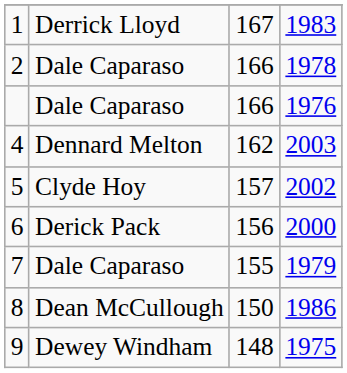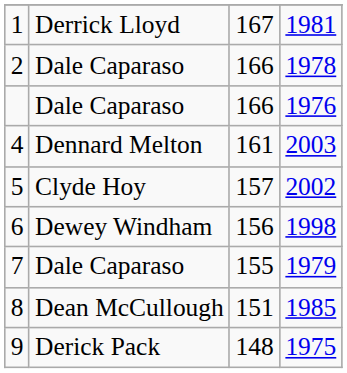 <table class="wikitable">
 <tr>
 </tr>
 <tr>
 <td>1</td>
 <td>Derrick Lloyd</td>
 <td>167</td>
-<td><a href='#'>1983</a></td>
+<td><a href='#'>1981</a></td>
 </tr>
 <tr>
 <td>2</td>
 <td>Dale Caparaso</td>
 <td>166</td>
 <td><a href='#'>1978</a></td>
 </tr>
 <tr>
 <td></td>
 <td>Dale Caparaso</td>
 <td>166</td>
 <td><a href='#'>1976</a></td>
 </tr>
 <tr>
 <td>4</td>
 <td>Dennard Melton</td>
-<td>162</td>
+<td>161</td>
 <td><a href='#'>2003</a></td>
 </tr>
 <tr>
 <td>5</td>
 <td>Clyde Hoy</td>
 <td>157</td>
 <td><a href='#'>2002</a></td>
 </tr>
 <tr>
 <td>6</td>
-<td>Derick Pack</td>
+<td>Dewey Windham</td>
 <td>156</td>
-<td><a href='#'>2000</a></td>
+<td><a href='#'>1998</a></td>
 </tr>
 <tr>
 <td>7</td>
 <td>Dale Caparaso</td>
 <td>155</td>
 <td><a href='#'>1979</a></td>
 </tr>
 <tr>
 <td>8</td>
 <td>Dean McCullough</td>
-<td>150</td>
-<td><a href='#'>1986</a></td>
+<td>151</td>
+<td><a href='#'>1985</a></td>
 </tr>
 <tr>
 <td>9</td>
-<td>Dewey Windham</td>
+<td>Derick Pack</td>
 <td>148</td>
 <td><a href='#'>1975</a></td>
 </tr>
 </table>
